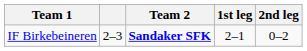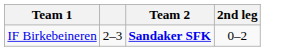 <table class="wikitable" style="text-align: center;">
 <tr>
 <th>Team 1</th>
 <th></th>
 <th>Team 2</th>
-<th>1st leg</th>
 <th>2nd leg</th>
 </tr>
 <tr>
 <td><a href='#'>IF Birkebeineren</a></td>
 <td>2–3</td>
 <td><strong><a href='#'>Sandaker SFK</a></strong></td>
-<td>2–1</td>
 <td>0–2</td>
 </tr>
 </table>
